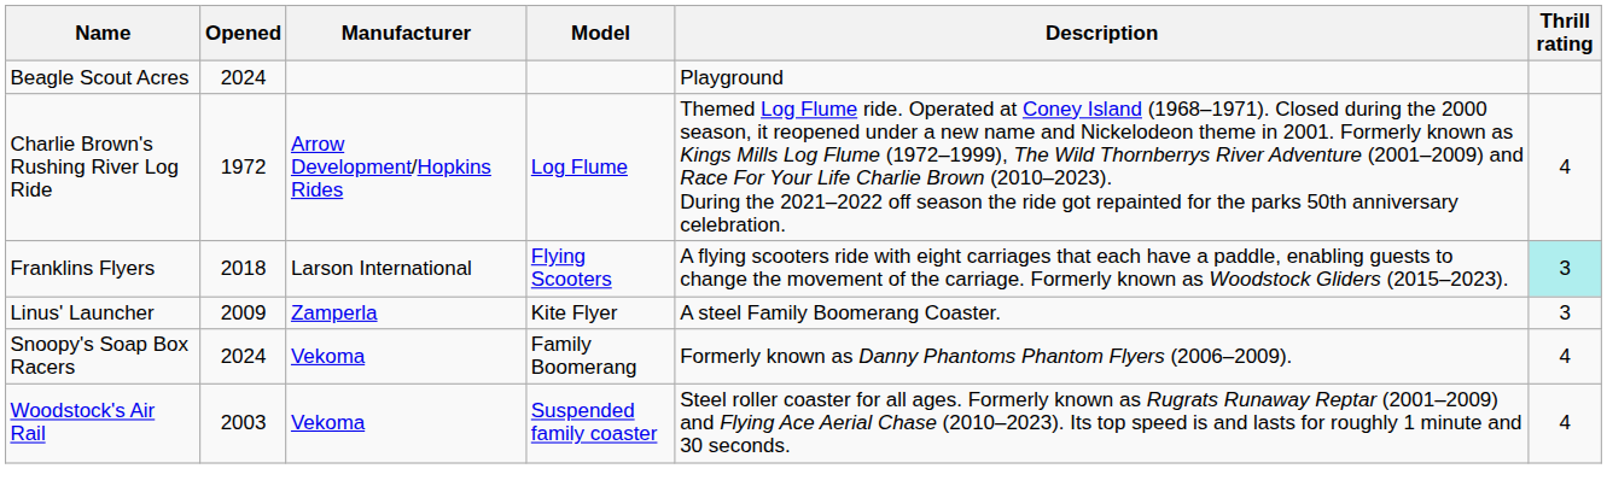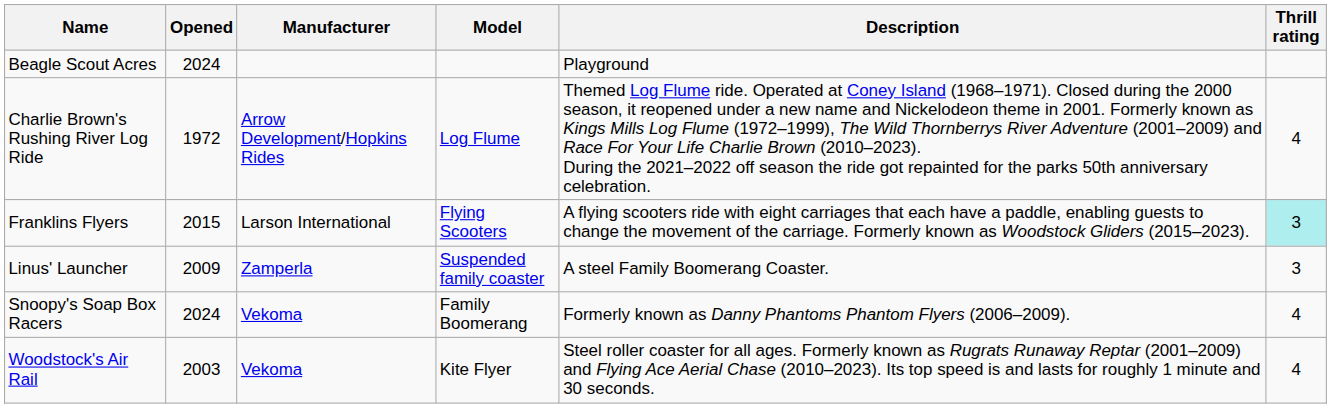 <table class="wikitable sortable">
 <tr>
 <th width=145px>Name</th>
 <th>Opened</th>
 <th>Manufacturer</th>
 <th>Model</th>
 <th>Description</th>
 <th style=max-width:4em>Thrill rating</th>
 </tr>
 <tr>
 <td>Beagle Scout Acres</td>
 <td align=center>2024</td>
 <td></td>
 <td></td>
 <td>Playground</td>
 <td></td>
 </tr>
 <tr>
 <td>Charlie Brown's Rushing River Log Ride</td>
 <td align=center>1972</td>
 <td><a href='#'>Arrow Development</a>/<a href='#'>Hopkins Rides</a></td>
 <td><a href='#'>Log Flume</a></td>
 <td>Themed <a href='#'>Log Flume</a> ride. Operated at <a href='#'>Coney Island</a> (1968–1971). Closed during the 2000 season, it reopened under a new name and Nickelodeon theme in 2001. Formerly known as <em>Kings Mills Log Flume</em> (1972–1999), <em>The Wild Thornberrys River Adventure</em> (2001–2009) and <em>Race For Your Life Charlie Brown</em> (2010–2023).<br>During the 2021–2022 off season the ride got repainted for the parks 50th anniversary celebration.</td>
 <td align=center>4</td>
 </tr>
 <tr>
 <td>Franklins Flyers</td>
-<td align=center>2018</td>
+<td align=center>2015</td>
 <td>Larson International</td>
 <td><a href='#'>Flying Scooters</a></td>
 <td>A flying scooters ride with eight carriages that each have a paddle, enabling guests to change the movement of the carriage. Formerly known as <em>Woodstock Gliders</em> (2015–2023).</td>
 <td align=center style="background: paleturquoise;">3</td>
 </tr>
 <tr>
 <td>Linus' Launcher</td>
 <td align=center>2009</td>
 <td><a href='#'>Zamperla</a></td>
-<td>Kite Flyer</td>
+<td><a href='#'>Suspended family coaster</a></td>
 <td>A steel Family Boomerang Coaster.</td>
 <td align=center>3</td>
 </tr>
 <tr>
 <td>Snoopy's Soap Box Racers</td>
 <td align=center>2024</td>
 <td><a href='#'>Vekoma</a></td>
 <td>Family Boomerang</td>
 <td>Formerly known as <em>Danny Phantoms Phantom Flyers</em> (2006–2009).</td>
 <td align=center>4</td>
 </tr>
 <tr>
 <td><a href='#'>Woodstock's Air Rail</a></td>
 <td align=center>2003</td>
 <td><a href='#'>Vekoma</a></td>
-<td><a href='#'>Suspended family coaster</a></td>
+<td>Kite Flyer</td>
 <td>Steel roller coaster for all ages. Formerly known as <em>Rugrats Runaway Reptar</em> (2001–2009) and <em>Flying Ace Aerial Chase</em> (2010–2023). Its top speed is  and lasts for roughly 1 minute and 30 seconds.</td>
 <td align=center>4</td>
 </tr>
 </table>
